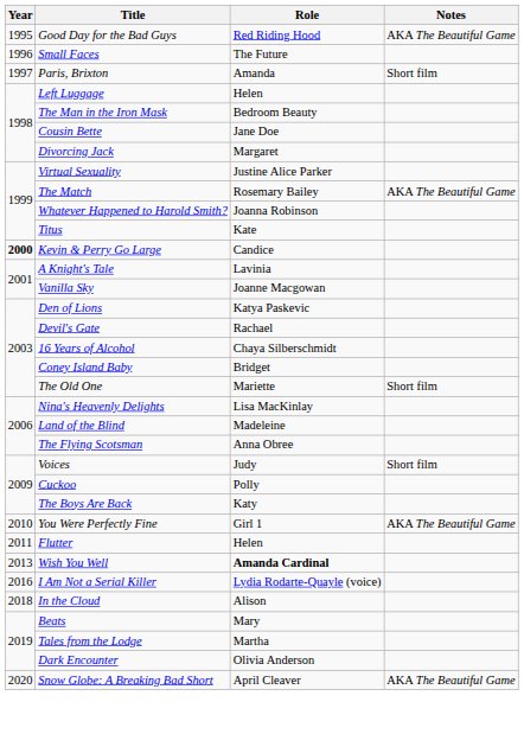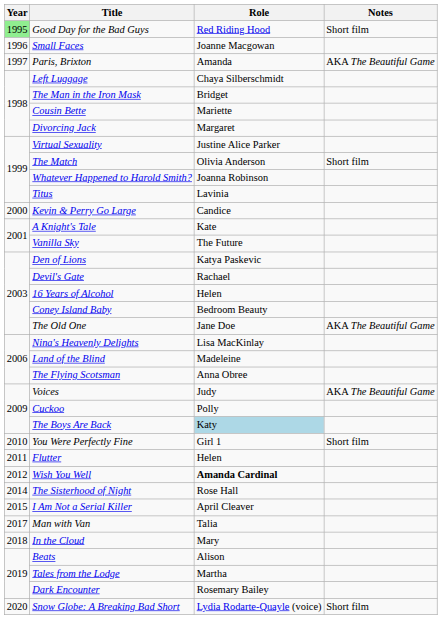 <table class="wikitable sortable">
 <tr>
 <th>Year</th>
 <th>Title</th>
 <th>Role</th>
 <th class="unsortable">Notes</th>
 </tr>
 <tr>
-<td>1995</td>
+<td style="background: lightgreen;">1995</td>
 <td><em>Good Day for the Bad Guys</em></td>
 <td><a href='#'>Red Riding Hood</a></td>
-<td>AKA <em>The Beautiful Game</em></td>
+<td>Short film</td>
 </tr>
 <tr>
 <td>1996</td>
 <td><em><a href='#'>Small Faces</a></em></td>
-<td>The Future</td>
+<td>Joanne Macgowan</td>
 <td></td>
 </tr>
 <tr>
 <td>1997</td>
 <td><em>Paris, Brixton</em></td>
 <td>Amanda</td>
-<td>Short film</td>
+<td>AKA <em>The Beautiful Game</em></td>
 </tr>
 <tr>
 <td rowspan="4">1998</td>
 <td><em><a href='#'>Left Luggage</a></em></td>
-<td>Helen</td>
+<td>Chaya Silberschmidt</td>
 <td></td>
 </tr>
 <tr>
 <td><em><a href='#'>The Man in the Iron Mask</a></em></td>
-<td>Bedroom Beauty</td>
+<td>Bridget</td>
 <td></td>
 </tr>
 <tr>
 <td><em><a href='#'>Cousin Bette</a></em></td>
-<td>Jane Doe</td>
+<td>Mariette</td>
 <td></td>
 </tr>
 <tr>
 <td><em><a href='#'>Divorcing Jack</a></em></td>
 <td>Margaret</td>
 <td></td>
 </tr>
 <tr>
 <td rowspan="4">1999</td>
 <td><em><a href='#'>Virtual Sexuality</a></em></td>
 <td>Justine Alice Parker</td>
 <td></td>
 </tr>
 <tr>
 <td><em><a href='#'>The Match</a></em></td>
-<td>Rosemary Bailey</td>
-<td>AKA <em>The Beautiful Game</em></td>
+<td>Olivia Anderson</td>
+<td>Short film</td>
 </tr>
 <tr>
 <td><em><a href='#'>Whatever Happened to Harold Smith?</a></em></td>
 <td>Joanna Robinson</td>
 <td></td>
 </tr>
 <tr>
 <td><em><a href='#'>Titus</a></em></td>
-<td>Kate</td>
+<td>Lavinia</td>
 <td></td>
 </tr>
 <tr>
-<td><strong>2000</strong></td>
+<td>2000</td>
 <td><em><a href='#'>Kevin & Perry Go Large</a></em></td>
 <td>Candice</td>
 <td></td>
 </tr>
 <tr>
 <td rowspan="2">2001</td>
 <td><em><a href='#'>A Knight's Tale</a></em></td>
-<td>Lavinia</td>
+<td>Kate</td>
 <td></td>
 </tr>
 <tr>
 <td><em><a href='#'>Vanilla Sky</a></em></td>
-<td>Joanne Macgowan</td>
+<td>The Future</td>
 <td></td>
 </tr>
 <tr>
 <td rowspan="5">2003</td>
 <td><em><a href='#'>Den of Lions</a></em></td>
 <td>Katya Paskevic</td>
 <td></td>
 </tr>
 <tr>
 <td><em><a href='#'>Devil's Gate</a></em></td>
 <td>Rachael</td>
 <td></td>
 </tr>
 <tr>
 <td><em><a href='#'>16 Years of Alcohol</a></em></td>
-<td>Chaya Silberschmidt</td>
+<td>Helen</td>
 <td></td>
 </tr>
 <tr>
 <td><em><a href='#'>Coney Island Baby</a></em></td>
-<td>Bridget</td>
+<td>Bedroom Beauty</td>
 <td></td>
 </tr>
 <tr>
 <td><em>The Old One</em></td>
-<td>Mariette</td>
-<td>Short film</td>
+<td>Jane Doe</td>
+<td>AKA <em>The Beautiful Game</em></td>
 </tr>
 <tr>
 <td rowspan="3">2006</td>
 <td><em><a href='#'>Nina's Heavenly Delights</a></em></td>
 <td>Lisa MacKinlay</td>
 <td></td>
 </tr>
 <tr>
 <td><em><a href='#'>Land of the Blind</a></em></td>
 <td>Madeleine</td>
 <td></td>
 </tr>
 <tr>
 <td><em><a href='#'>The Flying Scotsman</a></em></td>
 <td>Anna Obree</td>
 <td></td>
 </tr>
 <tr>
 <td rowspan="3">2009</td>
 <td><em>Voices</em></td>
 <td>Judy</td>
-<td>Short film</td>
+<td>AKA <em>The Beautiful Game</em></td>
 </tr>
 <tr>
 <td><em><a href='#'>Cuckoo</a></em></td>
 <td>Polly</td>
 <td></td>
 </tr>
 <tr>
 <td><em><a href='#'>The Boys Are Back</a></em></td>
-<td>Katy</td>
+<td style="background: lightblue;">Katy</td>
 <td></td>
 </tr>
 <tr>
 <td>2010</td>
 <td><em>You Were Perfectly Fine</em></td>
 <td>Girl 1</td>
-<td>AKA <em>The Beautiful Game</em></td>
+<td>Short film</td>
 </tr>
 <tr>
 <td>2011</td>
 <td><em><a href='#'>Flutter</a></em></td>
 <td>Helen</td>
 <td></td>
 </tr>
 <tr>
-<td>2013</td>
+<td>2012</td>
 <td><em><a href='#'>Wish You Well</a></em></td>
 <td><strong>Amanda Cardinal</strong></td>
 <td></td>
 </tr>
 <tr>
-<td>2016</td>
+<td>2014</td>
+<td><em><a href='#'>The Sisterhood of Night</a></em></td>
+<td>Rose Hall</td>
+<td></td>
+</tr>
+<tr>
+<td>2015</td>
 <td><em><a href='#'>I Am Not a Serial Killer</a></em></td>
-<td><a href='#'>Lydia Rodarte-Quayle</a> (voice)</td>
+<td>April Cleaver</td>
+<td></td>
+</tr>
+<tr>
+<td>2017</td>
+<td><em>Man with Van</em></td>
+<td>Talia</td>
 <td></td>
 </tr>
 <tr>
 <td>2018</td>
 <td><em><a href='#'>In the Cloud</a></em></td>
-<td>Alison</td>
+<td>Mary</td>
 <td></td>
 </tr>
 <tr>
 <td rowspan="3">2019</td>
 <td><em><a href='#'>Beats</a></em></td>
-<td>Mary</td>
+<td>Alison</td>
 <td></td>
 </tr>
 <tr>
 <td><em><a href='#'>Tales from the Lodge</a></em></td>
 <td>Martha</td>
 <td></td>
 </tr>
 <tr>
 <td><em><a href='#'>Dark Encounter</a></em></td>
-<td>Olivia Anderson</td>
+<td>Rosemary Bailey</td>
 <td></td>
 </tr>
 <tr>
 <td>2020</td>
 <td><em><a href='#'>Snow Globe: A Breaking Bad Short</a></em></td>
-<td>April Cleaver</td>
-<td>AKA <em>The Beautiful Game</em></td>
+<td><a href='#'>Lydia Rodarte-Quayle</a> (voice)</td>
+<td>Short film</td>
 </tr>
 </table>
